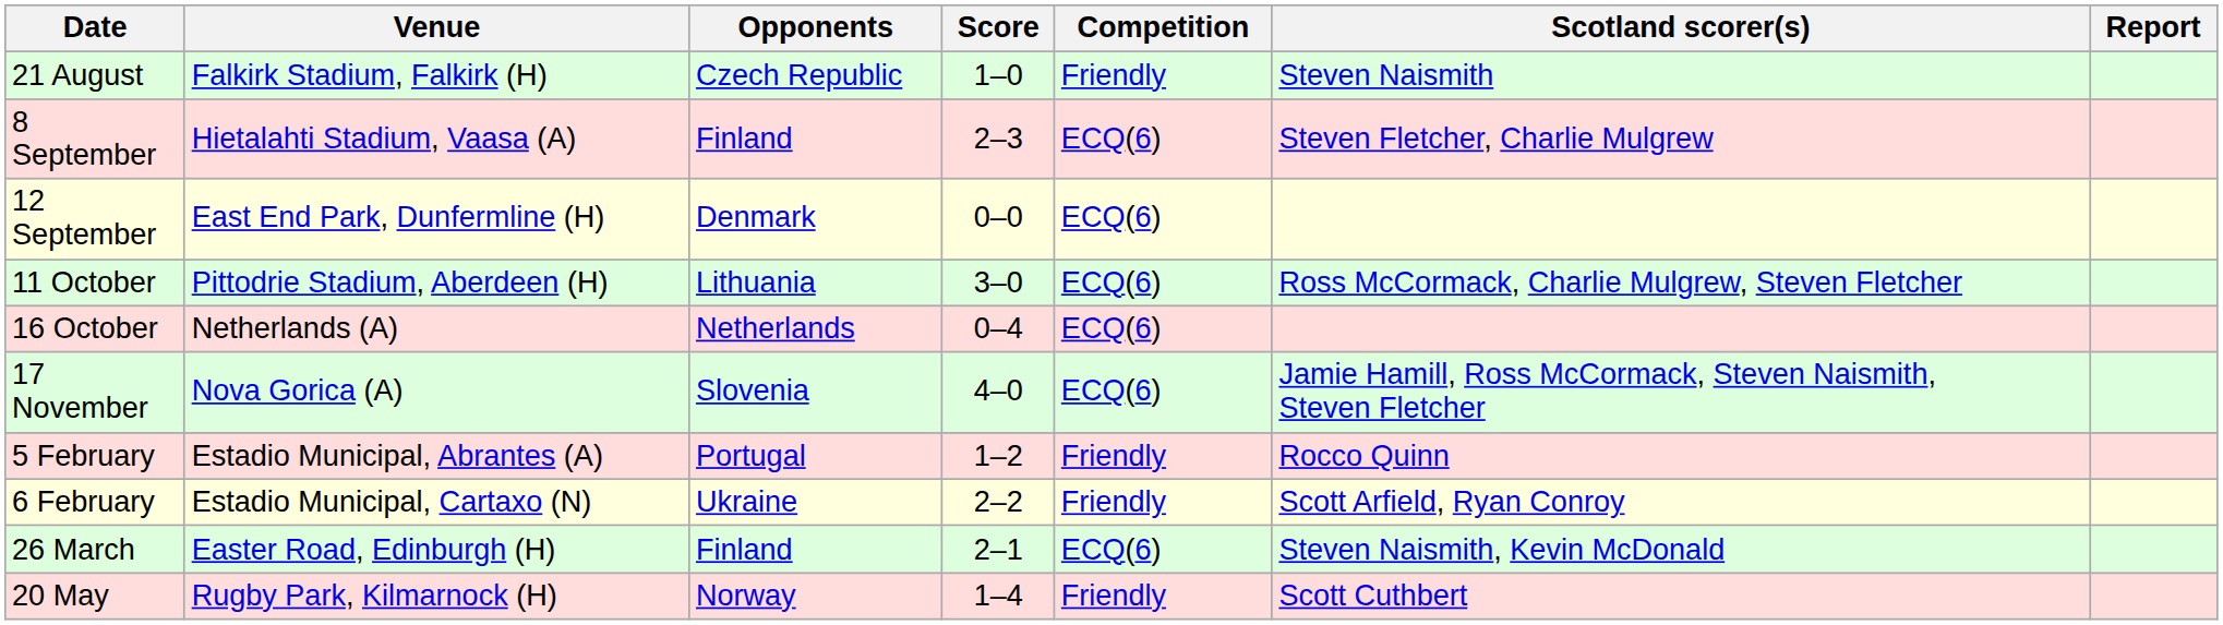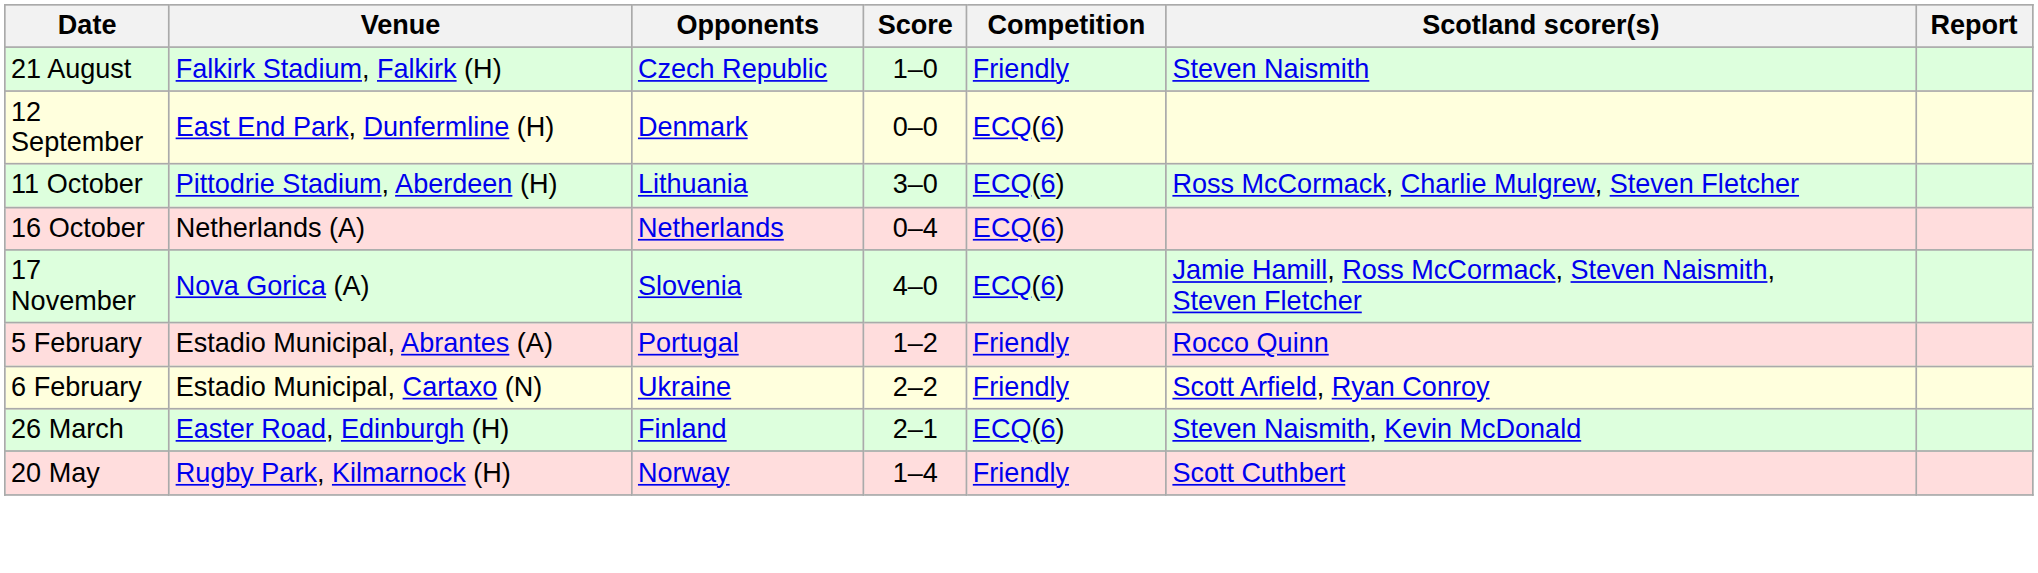 <table class="wikitable" width=95%>
 <tr>
 <th width=90>Date</th>
 <th>Venue</th>
 <th width=130>Opponents</th>
 <th>Score</th>
 <th>Competition</th>
 <th>Scotland scorer(s)</th>
 <th>Report</th>
 </tr>
 <tr bgcolor=#ddffdd>
 <td>21 August</td>
 <td><a href='#'>Falkirk Stadium</a>, <a href='#'>Falkirk</a> (H)</td>
 <td> <a href='#'>Czech Republic</a></td>
 <td align=center>1–0</td>
 <td><a href='#'>Friendly</a></td>
 <td><a href='#'>Steven Naismith</a></td>
-<td></td>
-</tr>
-<tr bgcolor=#ffdddd>
-<td>8 September</td>
-<td><a href='#'>Hietalahti Stadium</a>, <a href='#'>Vaasa</a> (A)</td>
-<td> <a href='#'>Finland</a></td>
-<td align=center>2–3</td>
-<td><a href='#'>ECQ</a>(<a href='#'>6</a>)</td>
-<td><a href='#'>Steven Fletcher</a>, <a href='#'>Charlie Mulgrew</a></td>
 <td></td>
 </tr>
 <tr bgcolor=#ffffdd>
 <td>12 September</td>
 <td><a href='#'>East End Park</a>, <a href='#'>Dunfermline</a> (H)</td>
 <td> <a href='#'>Denmark</a></td>
 <td align=center>0–0</td>
 <td><a href='#'>ECQ</a>(<a href='#'>6</a>)</td>
 <td></td>
 <td></td>
 </tr>
 <tr bgcolor=#ddffdd>
 <td>11 October</td>
 <td><a href='#'>Pittodrie Stadium</a>, <a href='#'>Aberdeen</a> (H)</td>
 <td> <a href='#'>Lithuania</a></td>
 <td align=center>3–0</td>
 <td><a href='#'>ECQ</a>(<a href='#'>6</a>)</td>
 <td><a href='#'>Ross McCormack</a>, <a href='#'>Charlie Mulgrew</a>, <a href='#'>Steven Fletcher</a></td>
 <td></td>
 </tr>
 <tr bgcolor=#ffdddd>
 <td>16 October</td>
 <td>Netherlands (A)</td>
 <td> <a href='#'>Netherlands</a></td>
 <td align=center>0–4</td>
 <td><a href='#'>ECQ</a>(<a href='#'>6</a>)</td>
 <td></td>
 <td></td>
 </tr>
 <tr bgcolor=#ddffdd>
 <td>17 November</td>
 <td><a href='#'>Nova Gorica</a> (A)</td>
 <td> <a href='#'>Slovenia</a></td>
 <td align=center>4–0</td>
 <td><a href='#'>ECQ</a>(<a href='#'>6</a>)</td>
 <td><a href='#'>Jamie Hamill</a>, <a href='#'>Ross McCormack</a>, <a href='#'>Steven Naismith</a>,<br> <a href='#'>Steven Fletcher</a></td>
 <td></td>
 </tr>
 <tr bgcolor=#ffdddd>
 <td>5 February</td>
 <td>Estadio Municipal, <a href='#'>Abrantes</a> (A)</td>
 <td> <a href='#'>Portugal</a></td>
 <td align=center>1–2</td>
 <td><a href='#'>Friendly</a></td>
 <td><a href='#'>Rocco Quinn</a></td>
 <td></td>
 </tr>
 <tr bgcolor=#ffffdd>
 <td>6 February</td>
 <td>Estadio Municipal, <a href='#'>Cartaxo</a> (N)</td>
 <td> <a href='#'>Ukraine</a></td>
 <td align=center>2–2</td>
 <td><a href='#'>Friendly</a></td>
 <td><a href='#'>Scott Arfield</a>, <a href='#'>Ryan Conroy</a></td>
 <td></td>
 </tr>
 <tr bgcolor=#ddffdd>
 <td>26 March</td>
 <td><a href='#'>Easter Road</a>, <a href='#'>Edinburgh</a> (H)</td>
 <td> <a href='#'>Finland</a></td>
 <td align=center>2–1</td>
 <td><a href='#'>ECQ</a>(<a href='#'>6</a>)</td>
 <td><a href='#'>Steven Naismith</a>, <a href='#'>Kevin McDonald</a></td>
 <td></td>
 </tr>
 <tr bgcolor=#ffdddd>
 <td>20 May</td>
 <td><a href='#'>Rugby Park</a>, <a href='#'>Kilmarnock</a> (H)</td>
 <td> <a href='#'>Norway</a></td>
 <td align=center>1–4</td>
 <td><a href='#'>Friendly</a></td>
 <td><a href='#'>Scott Cuthbert</a></td>
 <td></td>
 </tr>
 </table>
